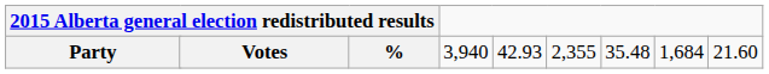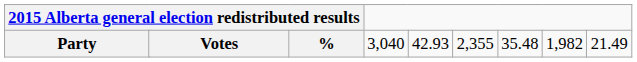 <table class=wikitable>
 <tr>
 <th colspan=4><a href='#'>2015 Alberta general election</a> redistributed results</th>
 </tr>
 <tr>
 <th colspan=2>Party</th>
 <th>Votes</th>
 <th>%<br></th>
-<td align=right>3,940</td>
+<td align=right>3,040</td>
 <td align=right>42.93<br></td>
 <td align=right>2,355</td>
 <td align=right>35.48<br></td>
-<td align=right>1,684</td>
-<td align=right>21.60<br></td>
+<td align=right>1,982</td>
+<td align=right>21.49<br></td>
 </tr>
 </table>
